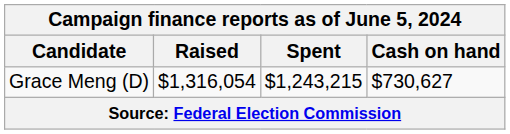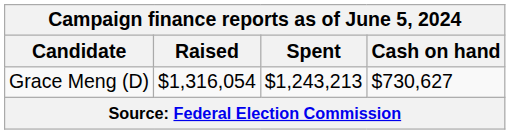 <table class="wikitable sortable">
 <tr>
 <th colspan=4>Campaign finance reports as of June 5, 2024</th>
 </tr>
 <tr style="text-align:center;">
 <th>Candidate</th>
 <th>Raised</th>
 <th>Spent</th>
 <th>Cash on hand</th>
 </tr>
 <tr>
 <td>Grace Meng (D)</td>
 <td>$1,316,054</td>
-<td>$1,243,215</td>
+<td>$1,243,213</td>
 <td>$730,627</td>
 </tr>
 <tr>
 <th colspan="4"><small>Source: <a href='#'>Federal Election Commission</a></small></th>
 </tr>
 </table>
